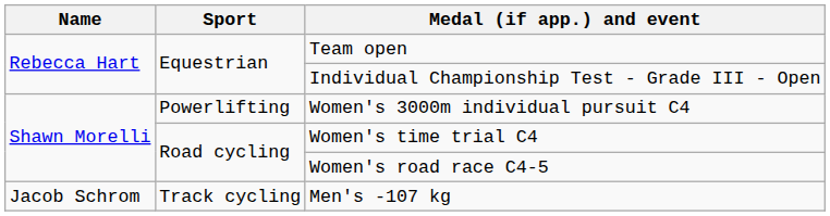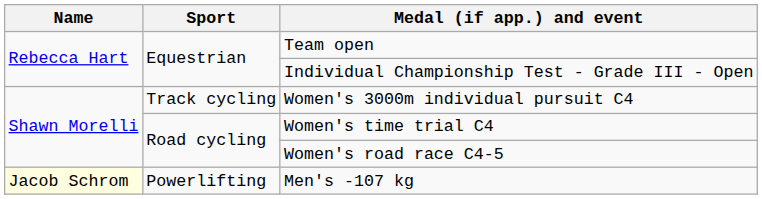 <table class="wikitable">
 <tr>
 <th>Name</th>
 <th>Sport</th>
 <th>Medal (if app.) and event</th>
 </tr>
 <tr>
 <td rowspan=2> <a href='#'>Rebecca Hart</a></td>
 <td rowspan=2>Equestrian</td>
 <td> Team open</td>
 </tr>
 <tr>
 <td>Individual Championship Test - Grade III - Open</td>
 </tr>
 <tr>
 <td rowspan=3> <a href='#'>Shawn Morelli</a></td>
-<td>Powerlifting</td>
+<td>Track cycling</td>
 <td> Women's 3000m individual pursuit C4</td>
 </tr>
 <tr>
 <td rowspan=2>Road cycling</td>
 <td> Women's time trial C4</td>
 </tr>
 <tr>
 <td>Women's road race C4-5</td>
 </tr>
 <tr>
-<td> Jacob Schrom</td>
-<td>Track cycling</td>
+<td style="background: lightyellow;"> Jacob Schrom</td>
+<td>Powerlifting</td>
 <td>Men's -107 kg</td>
 </tr>
 </table>
